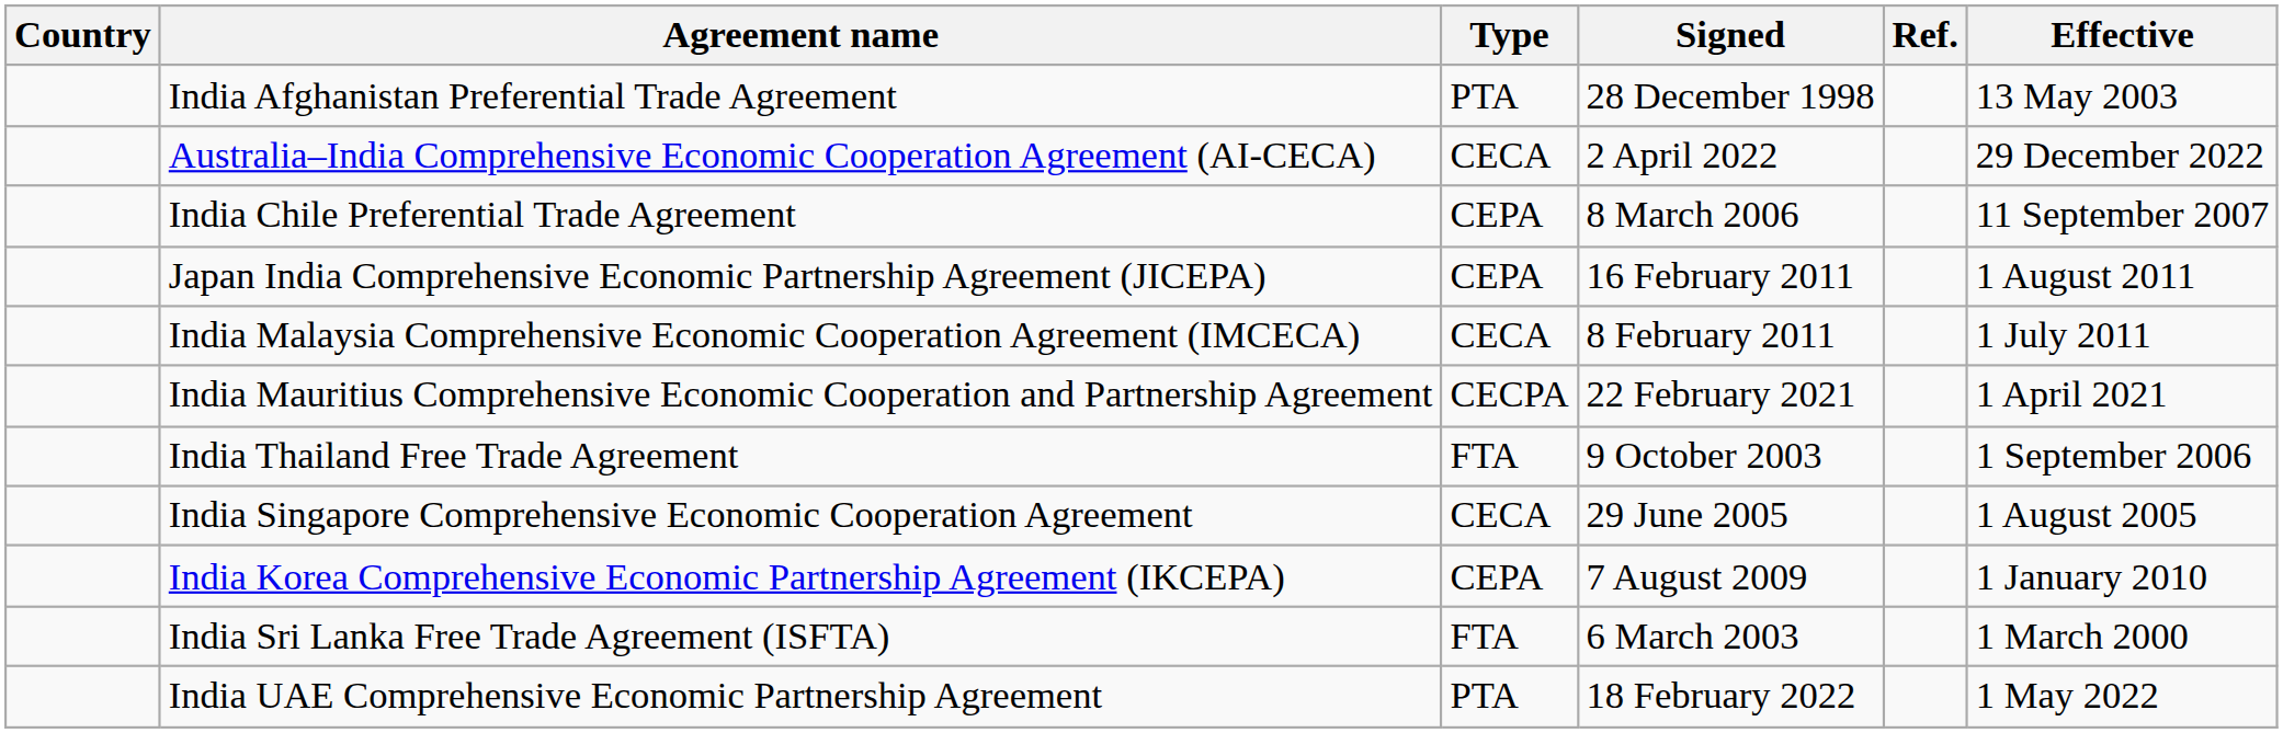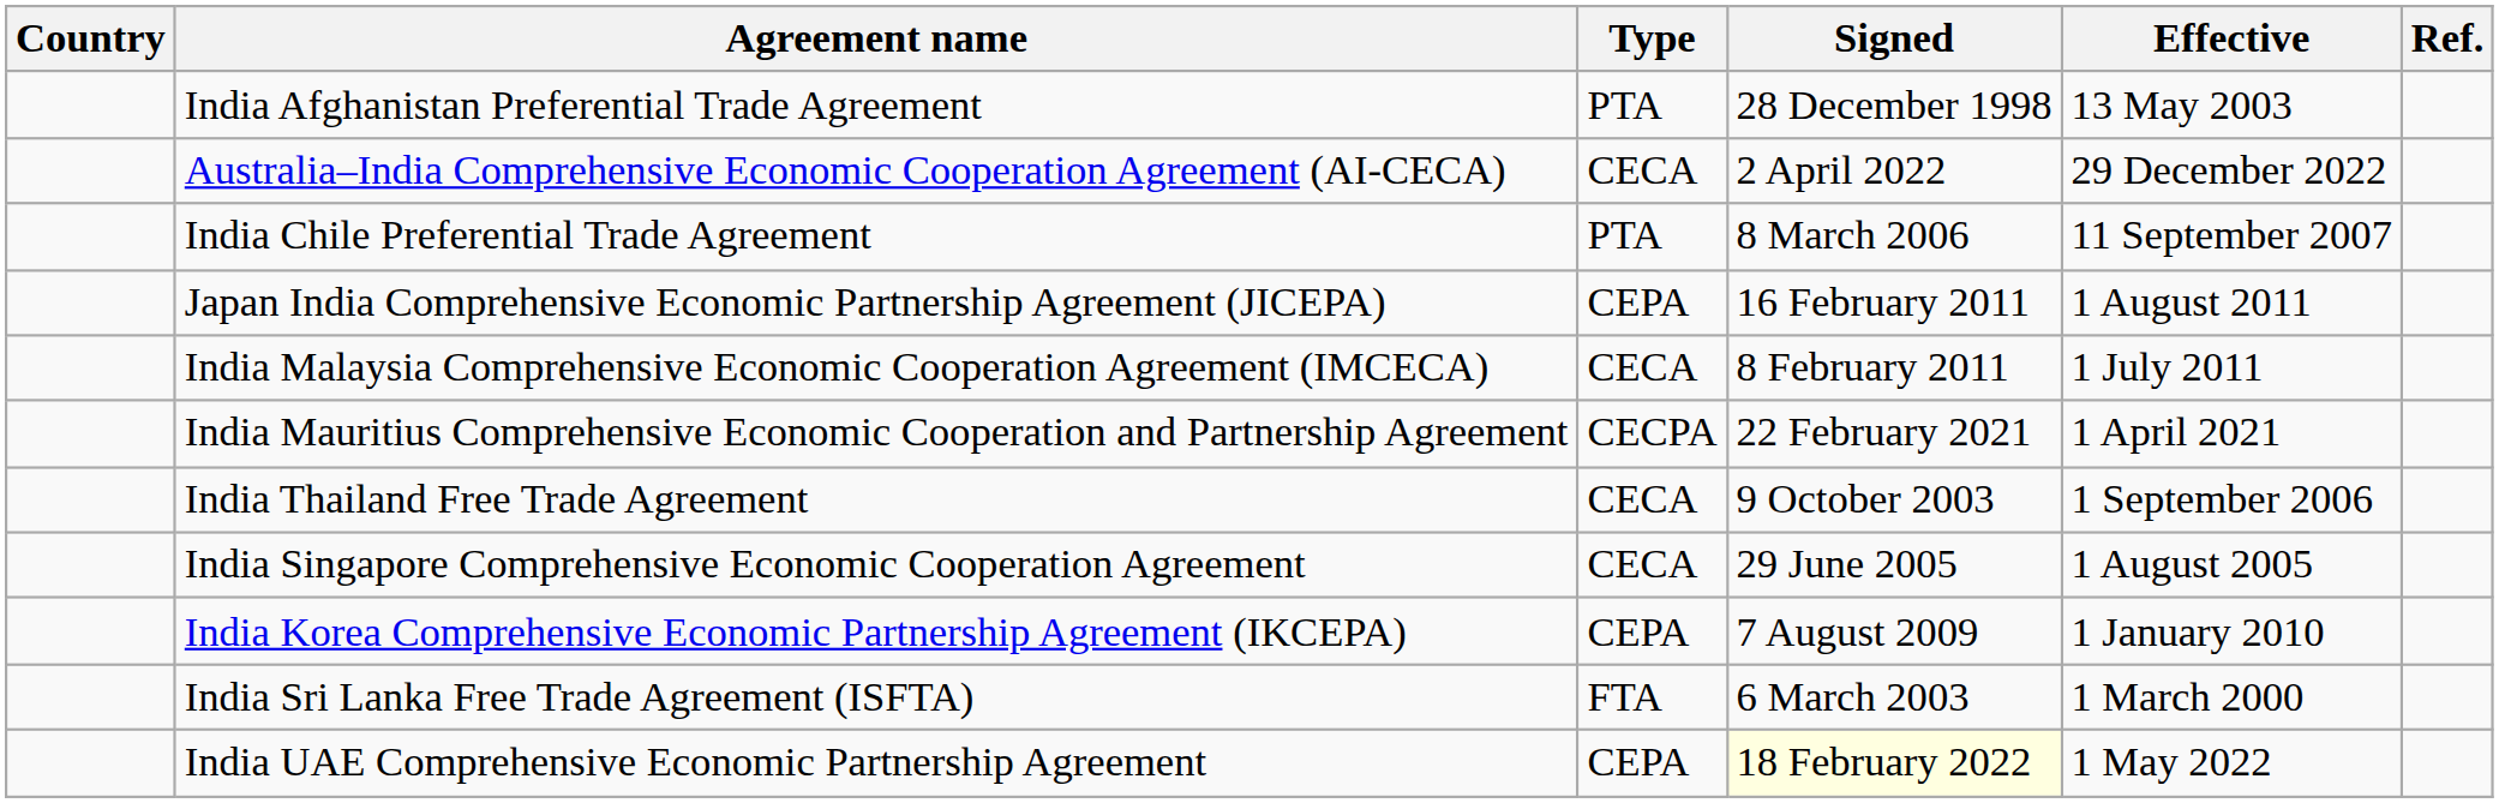 <table class="wikitable sortable">
 <tr>
 <th>Country</th>
 <th>Agreement name</th>
 <th>Type</th>
 <th>Signed</th>
+<th>Effective</th>
 <th>Ref.</th>
-<th>Effective</th>
 </tr>
 <tr>
 <td></td>
 <td>India Afghanistan Preferential Trade Agreement</td>
 <td>PTA</td>
 <td>28 December 1998</td>
+<td>13 May 2003</td>
 <td></td>
-<td>13 May 2003</td>
 </tr>
 <tr>
 <td></td>
 <td><a href='#'>Australia–India Comprehensive Economic Cooperation Agreement</a> (AI-CECA)</td>
 <td>CECA</td>
 <td>2 April 2022</td>
+<td>29 December 2022</td>
 <td></td>
-<td>29 December 2022</td>
 </tr>
 <tr>
 <td></td>
 <td>India Chile Preferential Trade Agreement</td>
-<td>CEPA</td>
+<td>PTA</td>
 <td>8 March 2006</td>
+<td>11 September 2007</td>
 <td></td>
-<td>11 September 2007</td>
 </tr>
 <tr>
 <td></td>
 <td>Japan India Comprehensive Economic Partnership Agreement (JICEPA)</td>
 <td>CEPA</td>
 <td>16 February 2011</td>
+<td>1 August 2011</td>
 <td></td>
-<td>1 August 2011</td>
 </tr>
 <tr>
 <td></td>
 <td>India Malaysia Comprehensive Economic Cooperation Agreement (IMCECA)</td>
 <td>CECA</td>
 <td>8 February 2011</td>
+<td>1 July 2011</td>
 <td></td>
-<td>1 July 2011</td>
 </tr>
 <tr>
 <td></td>
 <td>India Mauritius Comprehensive Economic Cooperation and Partnership Agreement</td>
 <td>CECPA</td>
 <td>22 February 2021</td>
+<td>1 April 2021</td>
 <td></td>
-<td>1 April 2021</td>
 </tr>
 <tr>
 <td></td>
 <td>India Thailand Free Trade Agreement</td>
-<td>FTA</td>
+<td>CECA</td>
 <td>9 October 2003</td>
+<td>1 September 2006</td>
 <td></td>
-<td>1 September 2006</td>
 </tr>
 <tr>
 <td></td>
 <td>India Singapore Comprehensive Economic Cooperation Agreement</td>
 <td>CECA</td>
 <td>29 June 2005</td>
+<td>1 August 2005</td>
 <td></td>
-<td>1 August 2005</td>
 </tr>
 <tr>
 <td></td>
 <td><a href='#'>India Korea Comprehensive Economic Partnership Agreement</a> (IKCEPA)</td>
 <td>CEPA</td>
 <td>7 August 2009</td>
+<td>1 January 2010</td>
 <td></td>
-<td>1 January 2010</td>
 </tr>
 <tr>
 <td></td>
 <td>India Sri Lanka Free Trade Agreement (ISFTA)</td>
 <td>FTA</td>
 <td>6 March 2003</td>
+<td>1 March 2000</td>
 <td></td>
-<td>1 March 2000</td>
 </tr>
 <tr>
 <td></td>
 <td>India UAE Comprehensive Economic Partnership Agreement</td>
-<td>PTA</td>
-<td>18 February 2022</td>
+<td>CEPA</td>
+<td style="background: lightyellow;">18 February 2022</td>
+<td>1 May 2022</td>
 <td></td>
-<td>1 May 2022</td>
 </tr>
 </table>
